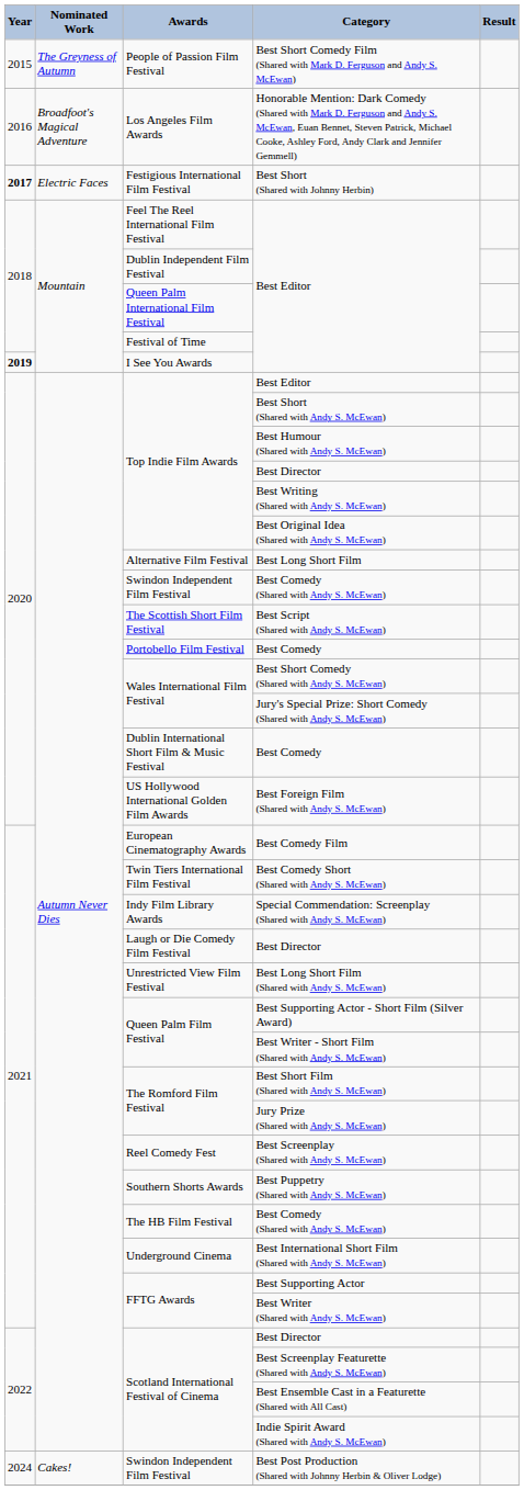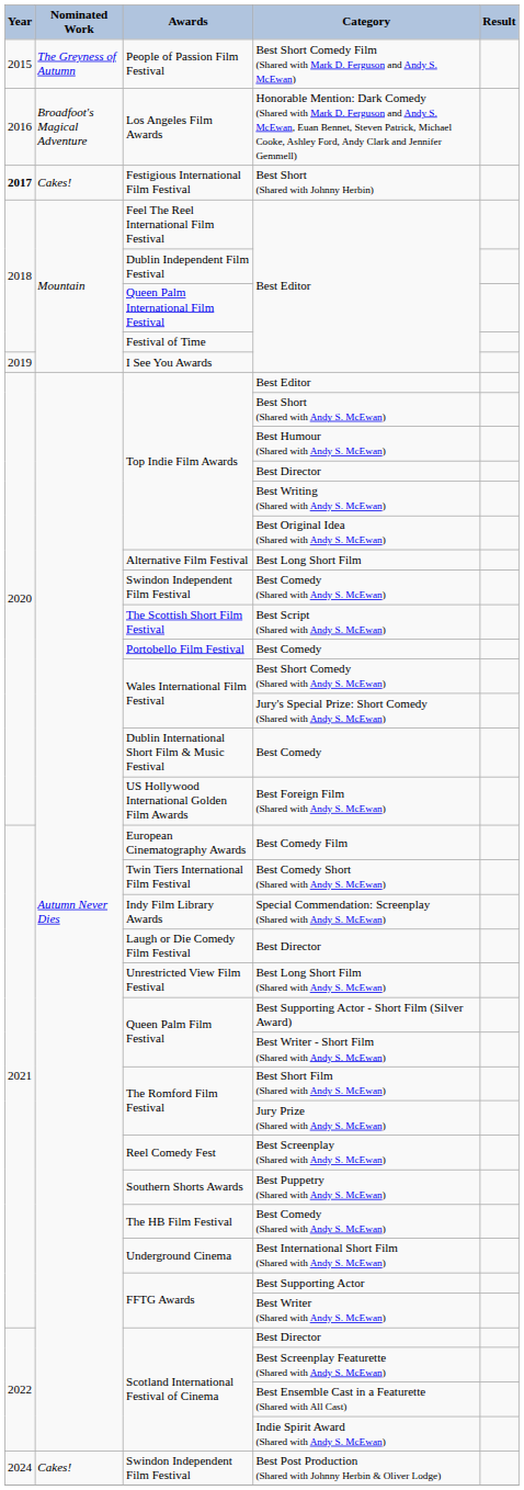 <table class="wikitable" style="font-size:90%">
 <tr style="text-align:centr;">
 <th style="background:#B0C4DE;">Year</th>
 <th style="background:#B0C4DE;">Nominated Work</th>
 <th style="background:#B0C4DE;">Awards</th>
 <th style="background:#B0C4DE;">Category</th>
 <th style="background:#B0C4DE;">Result</th>
 </tr>
 <tr>
 <td>2015</td>
 <td rowspan=1><em><a href='#'>The Greyness of Autumn</a></em></td>
 <td>People of Passion Film Festival</td>
 <td>Best Short Comedy Film<br><small>(Shared with <a href='#'>Mark D. Ferguson</a> and <a href='#'>Andy S. McEwan</a>)</small></td>
 <td></td>
 </tr>
 <tr>
 <td>2016</td>
 <td><em>Broadfoot's Magical Adventure</em></td>
 <td>Los Angeles Film Awards</td>
 <td>Honorable Mention: Dark Comedy<br><small>(Shared with <a href='#'>Mark D. Ferguson</a> and <a href='#'>Andy S. McEwan</a>, Euan Bennet, Steven Patrick, Michael Cooke, Ashley Ford, Andy Clark and Jennifer Gemmell)</small></td>
 <td></td>
 </tr>
 <tr>
 <td><strong>2017</strong></td>
-<td><em>Electric Faces</em></td>
+<td><em>Cakes!</em></td>
 <td>Festigious International Film Festival</td>
 <td>Best Short<br><small>(Shared with Johnny Herbin)</small></td>
 <td></td>
 </tr>
 <tr>
 <td rowspan=4>2018</td>
 <td rowspan=5><em>Mountain</em></td>
 <td>Feel The Reel International Film Festival</td>
 <td rowspan=5>Best Editor</td>
 <td></td>
 </tr>
 <tr>
 <td>Dublin Independent Film Festival</td>
 <td></td>
 </tr>
 <tr>
 <td><a href='#'>Queen Palm International Film Festival</a></td>
 <td></td>
 </tr>
 <tr>
 <td>Festival of Time</td>
 <td></td>
 </tr>
 <tr>
-<td rowspan=1><strong>2019</strong></td>
+<td rowspan=1>2019</td>
 <td>I See You Awards</td>
 <td></td>
 </tr>
 <tr>
 <td rowspan=14>2020</td>
 <td rowspan=33><em><a href='#'>Autumn Never Dies</a></em></td>
 <td rowspan=6>Top Indie Film Awards </td>
 <td>Best Editor</td>
 <td></td>
 </tr>
 <tr>
 <td>Best Short<br><small>(Shared with <a href='#'>Andy S. McEwan</a>)</small></td>
 <td></td>
 </tr>
 <tr>
 <td>Best Humour<br><small>(Shared with <a href='#'>Andy S. McEwan</a>)</small></td>
 <td></td>
 </tr>
 <tr>
 <td>Best Director</td>
 <td></td>
 </tr>
 <tr>
 <td>Best Writing<br><small>(Shared with <a href='#'>Andy S. McEwan</a>)</small></td>
 <td></td>
 </tr>
 <tr>
 <td>Best Original Idea<br><small>(Shared with <a href='#'>Andy S. McEwan</a>)</small></td>
 <td></td>
 </tr>
 <tr>
 <td rowspan=1>Alternative Film Festival </td>
 <td>Best Long Short Film</td>
 <td></td>
 </tr>
 <tr>
 <td rowspan=1>Swindon Independent Film Festival </td>
 <td>Best Comedy<br><small>(Shared with <a href='#'>Andy S. McEwan</a>)</small></td>
 <td></td>
 </tr>
 <tr>
 <td rowspan=1><a href='#'>The Scottish Short Film Festival</a></td>
 <td>Best Script<br><small>(Shared with <a href='#'>Andy S. McEwan</a>)</small></td>
 <td></td>
 </tr>
 <tr>
 <td rowspan=1><a href='#'>Portobello Film Festival</a></td>
 <td>Best Comedy</td>
 <td></td>
 </tr>
 <tr>
 <td rowspan=2>Wales International Film Festival </td>
 <td>Best Short Comedy<br><small>(Shared with <a href='#'>Andy S. McEwan</a>)</small></td>
 <td></td>
 </tr>
 <tr>
 <td>Jury's Special Prize: Short Comedy<br><small>(Shared with <a href='#'>Andy S. McEwan</a>)</small></td>
 <td></td>
 </tr>
 <tr>
 <td rowspan=1>Dublin International Short Film & Music Festival </td>
 <td>Best Comedy</td>
 <td></td>
 </tr>
 <tr>
 <td rowspan=1>US Hollywood International Golden Film Awards </td>
 <td>Best Foreign Film<br><small>(Shared with <a href='#'>Andy S. McEwan</a>)</small></td>
 <td></td>
 </tr>
 <tr>
 <td rowspan=15>2021</td>
 <td rowspan=1>European Cinematography Awards </td>
 <td>Best Comedy Film</td>
 <td></td>
 </tr>
 <tr>
 <td rowspan=1>Twin Tiers International Film Festival </td>
 <td>Best Comedy Short<br><small>(Shared with <a href='#'>Andy S. McEwan</a>)</small></td>
 <td></td>
 </tr>
 <tr>
 <td rowspan=1>Indy Film Library Awards </td>
 <td>Special Commendation: Screenplay<br><small>(Shared with <a href='#'>Andy S. McEwan</a>)</small></td>
 <td></td>
 </tr>
 <tr>
 <td rowspan=1>Laugh or Die Comedy Film Festival </td>
 <td>Best Director</td>
 <td></td>
 </tr>
 <tr>
 <td rowspan=1>Unrestricted View Film Festival </td>
 <td>Best Long Short Film<br><small>(Shared with <a href='#'>Andy S. McEwan</a>)</small></td>
 <td></td>
 </tr>
 <tr>
 <td rowspan=2>Queen Palm Film Festival </td>
 <td>Best Supporting Actor - Short Film (Silver Award)</td>
 <td></td>
 </tr>
 <tr>
 <td>Best Writer - Short Film<br><small>(Shared with <a href='#'>Andy S. McEwan</a>)</small></td>
 <td></td>
 </tr>
 <tr>
 <td rowspan=2>The Romford Film Festival </td>
 <td>Best Short Film<br><small>(Shared with <a href='#'>Andy S. McEwan</a>)</small></td>
 <td></td>
 </tr>
 <tr>
 <td>Jury Prize<br><small>(Shared with <a href='#'>Andy S. McEwan</a>)</small></td>
 <td></td>
 </tr>
 <tr>
 <td rowspan=1>Reel Comedy Fest </td>
 <td>Best Screenplay<br><small>(Shared with <a href='#'>Andy S. McEwan</a>)</small></td>
 <td></td>
 </tr>
 <tr>
 <td rowspan=1>Southern Shorts Awards </td>
 <td>Best Puppetry<br><small>(Shared with <a href='#'>Andy S. McEwan</a>)</small></td>
 <td></td>
 </tr>
 <tr>
 <td rowspan=1>The HB Film Festival</td>
 <td>Best Comedy<br><small>(Shared with <a href='#'>Andy S. McEwan</a>)</small></td>
 <td></td>
 </tr>
 <tr>
 <td rowspan=1>Underground Cinema</td>
 <td>Best International Short Film<br><small>(Shared with <a href='#'>Andy S. McEwan</a>)</small></td>
 <td></td>
 </tr>
 <tr>
 <td rowspan=2>FFTG Awards</td>
 <td>Best Supporting Actor</td>
 <td></td>
 </tr>
 <tr>
 <td>Best Writer<br><small>(Shared with <a href='#'>Andy S. McEwan</a>)</small></td>
 <td></td>
 </tr>
 <tr>
 <td rowspan=4>2022</td>
 <td rowspan=4>Scotland International Festival of Cinema </td>
 <td>Best Director</td>
 <td></td>
 </tr>
 <tr>
 <td>Best Screenplay Featurette<br><small>(Shared with <a href='#'>Andy S. McEwan</a>)</small></td>
 <td></td>
 </tr>
 <tr>
 <td>Best Ensemble Cast in a Featurette<br><small>(Shared with All Cast)</small></td>
 <td></td>
 </tr>
 <tr>
 <td>Indie Spirit Award<br><small>(Shared with <a href='#'>Andy S. McEwan</a>)</small></td>
 <td></td>
 </tr>
 <tr>
 <td rowspan=1>2024</td>
 <td><em>Cakes!</em></td>
 <td>Swindon Independent Film Festival</td>
 <td>Best Post Production<br><small>(Shared with Johnny Herbin & Oliver Lodge)</small></td>
 <td></td>
 </tr>
 <tr>
 </tr>
 </table>
